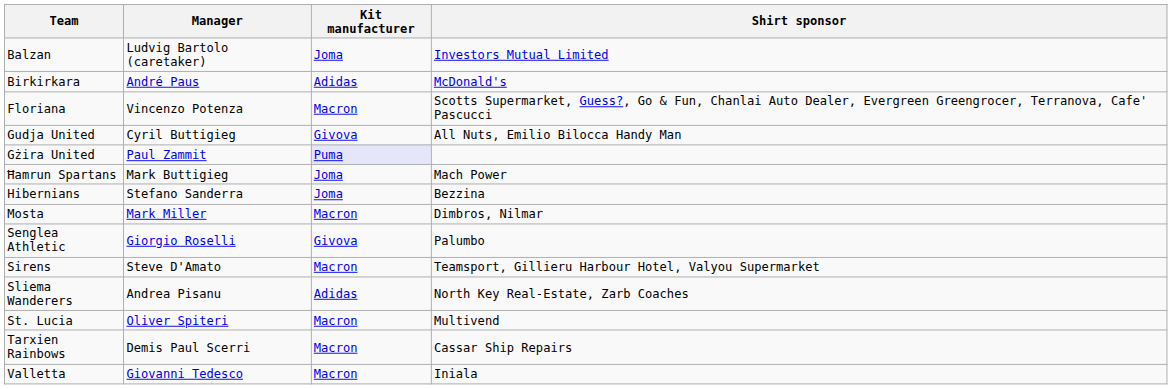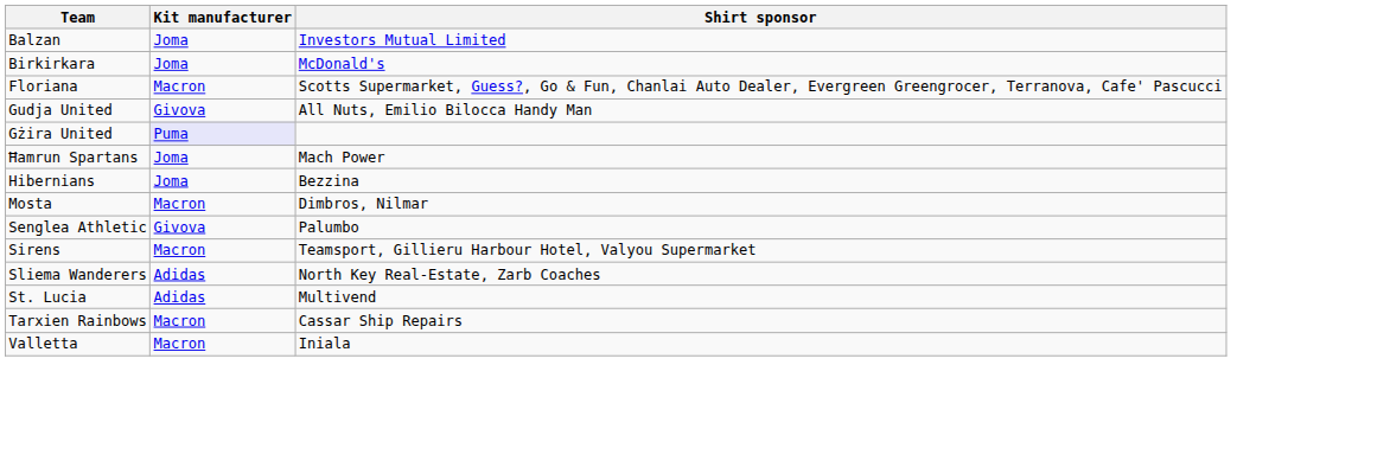 <table class="wikitable sortable">
 <tr>
 <th>Team</th>
-<th>Manager</th>
 <th>Kit manufacturer</th>
 <th>Shirt sponsor</th>
 </tr>
 <tr>
 <td>Balzan</td>
-<td> Ludvig Bartolo (caretaker)</td>
 <td><a href='#'>Joma</a></td>
 <td><a href='#'>Investors Mutual Limited</a></td>
 </tr>
 <tr>
 <td>Birkirkara</td>
-<td> <a href='#'>André Paus</a></td>
-<td><a href='#'>Adidas</a></td>
+<td><a href='#'>Joma</a></td>
 <td><a href='#'>McDonald's</a></td>
 </tr>
 <tr>
 <td>Floriana</td>
-<td>  Vincenzo Potenza</td>
 <td><a href='#'>Macron</a></td>
 <td>Scotts Supermarket, <a href='#'>Guess?</a>, Go & Fun, Chanlai Auto Dealer, Evergreen Greengrocer, Terranova, Cafe' Pascucci</td>
 </tr>
 <tr>
 <td>Gudja United</td>
-<td> Cyril Buttigieg</td>
 <td><a href='#'>Givova</a></td>
 <td>All Nuts, Emilio Bilocca Handy Man</td>
 </tr>
 <tr>
 <td>Gżira United</td>
-<td> <a href='#'>Paul Zammit</a></td>
 <td style="background: lavender;"><a href='#'>Puma</a></td>
 <td></td>
 </tr>
 <tr>
 <td>Ħamrun Spartans</td>
-<td> Mark Buttigieg</td>
 <td><a href='#'>Joma</a></td>
 <td>Mach Power</td>
 </tr>
 <tr>
 <td>Hibernians</td>
-<td> Stefano Sanderra</td>
 <td><a href='#'>Joma</a></td>
 <td>Bezzina</td>
 </tr>
 <tr>
 <td>Mosta</td>
-<td> <a href='#'>Mark Miller</a></td>
 <td><a href='#'>Macron</a></td>
 <td>Dimbros, Nilmar</td>
 </tr>
 <tr>
 <td>Senglea Athletic</td>
-<td> <a href='#'>Giorgio Roselli</a></td>
 <td><a href='#'>Givova</a></td>
 <td>Palumbo</td>
 </tr>
 <tr>
 <td>Sirens</td>
-<td> Steve D'Amato</td>
 <td><a href='#'>Macron</a></td>
 <td>Teamsport, Gillieru Harbour Hotel, Valyou Supermarket</td>
 </tr>
 <tr>
 <td>Sliema Wanderers</td>
-<td> Andrea Pisanu</td>
 <td><a href='#'>Adidas</a></td>
 <td>North Key Real-Estate, Zarb Coaches</td>
 </tr>
 <tr>
 <td>St. Lucia</td>
-<td> <a href='#'>Oliver Spiteri</a></td>
-<td><a href='#'>Macron</a></td>
+<td><a href='#'>Adidas</a></td>
 <td>Multivend</td>
 </tr>
 <tr>
 <td>Tarxien Rainbows</td>
-<td> Demis Paul Scerri</td>
 <td><a href='#'>Macron</a></td>
 <td>Cassar Ship Repairs</td>
 </tr>
 <tr>
 <td>Valletta</td>
-<td> <a href='#'>Giovanni Tedesco</a></td>
 <td><a href='#'>Macron</a></td>
 <td>Iniala</td>
 </tr>
 </table>
